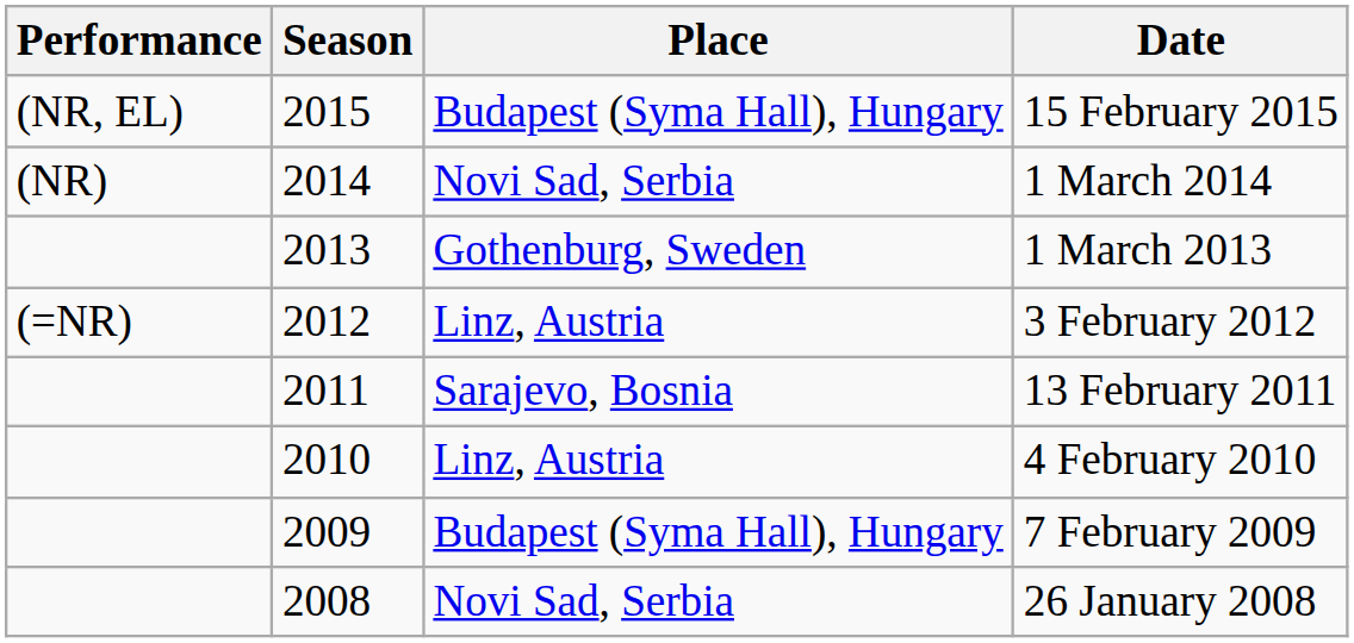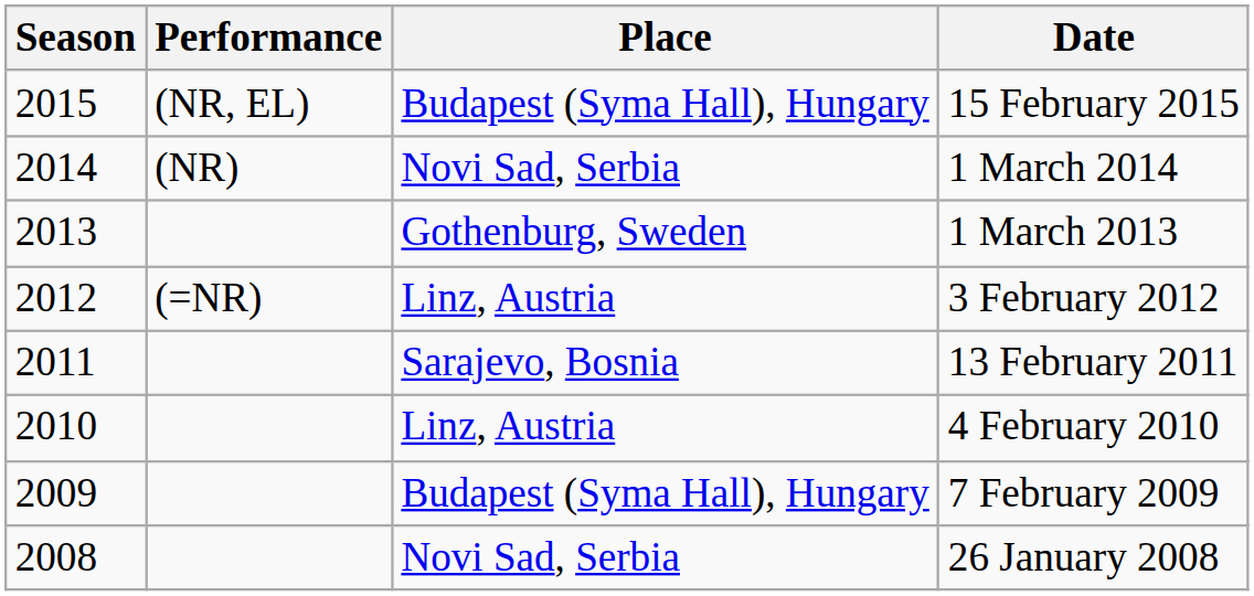 <table class="wikitable">
 <tr>
+<th>Season</th>
 <th>Performance</th>
-<th>Season</th>
 <th>Place</th>
 <th>Date</th>
 </tr>
 <tr>
+<td>2015</td>
 <td>  (NR, EL)</td>
-<td>2015</td>
 <td><a href='#'>Budapest</a> (<a href='#'>Syma Hall</a>), <a href='#'>Hungary</a></td>
 <td>15 February 2015</td>
 </tr>
 <tr>
+<td>2014</td>
 <td>  (NR)</td>
-<td>2014</td>
 <td><a href='#'>Novi Sad</a>, <a href='#'>Serbia</a></td>
 <td>1 March 2014</td>
 </tr>
 <tr>
+<td>2013</td>
 <td></td>
-<td>2013</td>
 <td><a href='#'>Gothenburg</a>, <a href='#'>Sweden</a></td>
 <td>1 March 2013</td>
 </tr>
 <tr>
+<td>2012</td>
 <td>  (=NR)</td>
-<td>2012</td>
 <td><a href='#'>Linz</a>, <a href='#'>Austria</a></td>
 <td>3 February 2012</td>
 </tr>
 <tr>
+<td>2011</td>
 <td></td>
-<td>2011</td>
 <td><a href='#'>Sarajevo</a>, <a href='#'>Bosnia</a></td>
 <td>13 February 2011</td>
 </tr>
 <tr>
+<td>2010</td>
 <td></td>
-<td>2010</td>
 <td><a href='#'>Linz</a>, <a href='#'>Austria</a></td>
 <td>4 February 2010</td>
 </tr>
 <tr>
+<td>2009</td>
 <td></td>
-<td>2009</td>
 <td><a href='#'>Budapest</a> (<a href='#'>Syma Hall</a>), <a href='#'>Hungary</a></td>
 <td>7 February 2009</td>
 </tr>
 <tr>
+<td>2008</td>
 <td></td>
-<td>2008</td>
 <td><a href='#'>Novi Sad</a>, <a href='#'>Serbia</a></td>
 <td>26 January 2008</td>
 </tr>
 </table>
